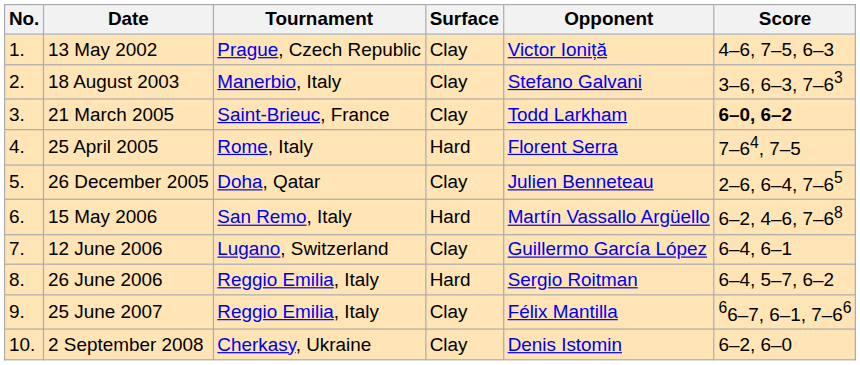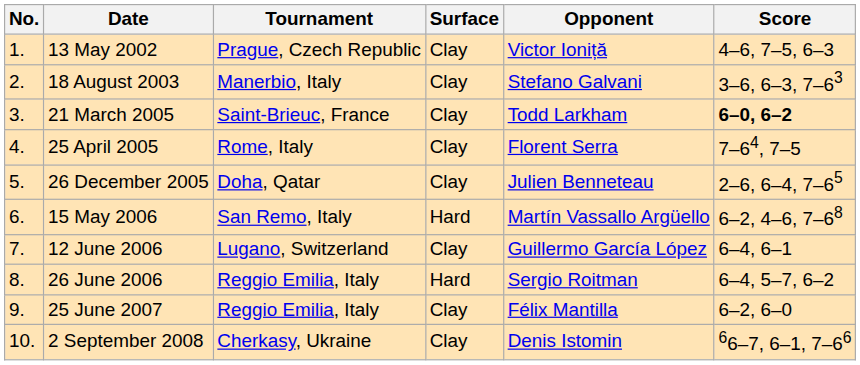 <table class="wikitable">
 <tr>
 <th>No.</th>
 <th>Date</th>
 <th>Tournament</th>
 <th>Surface</th>
 <th>Opponent</th>
 <th>Score</th>
 </tr>
 <tr bgcolor="moccasin">
 <td>1.</td>
 <td>13 May 2002</td>
 <td><a href='#'>Prague</a>, Czech Republic</td>
 <td>Clay</td>
 <td> <a href='#'>Victor Ioniță</a></td>
 <td>4–6, 7–5, 6–3</td>
 </tr>
 <tr bgcolor="moccasin">
 <td>2.</td>
 <td>18 August 2003</td>
 <td><a href='#'>Manerbio</a>, Italy</td>
 <td>Clay</td>
 <td> <a href='#'>Stefano Galvani</a></td>
 <td>3–6, 6–3, 7–6<sup>3</sup></td>
 </tr>
 <tr bgcolor="moccasin">
 <td>3.</td>
 <td>21 March 2005</td>
 <td><a href='#'>Saint-Brieuc</a>, France</td>
 <td>Clay</td>
 <td> <a href='#'>Todd Larkham</a></td>
 <td><strong>6–0, 6–2</strong></td>
 </tr>
 <tr bgcolor="moccasin">
 <td>4.</td>
 <td>25 April 2005</td>
 <td><a href='#'>Rome</a>, Italy</td>
-<td>Hard</td>
+<td>Clay</td>
 <td> <a href='#'>Florent Serra</a></td>
 <td>7–6<sup>4</sup>, 7–5</td>
 </tr>
 <tr bgcolor="moccasin">
 <td>5.</td>
 <td>26 December 2005</td>
 <td><a href='#'>Doha</a>, Qatar</td>
 <td>Clay</td>
 <td> <a href='#'>Julien Benneteau</a></td>
 <td>2–6, 6–4, 7–6<sup>5</sup></td>
 </tr>
 <tr bgcolor="moccasin">
 <td>6.</td>
 <td>15 May 2006</td>
 <td><a href='#'>San Remo</a>, Italy</td>
 <td>Hard</td>
 <td> <a href='#'>Martín Vassallo Argüello</a></td>
 <td>6–2, 4–6, 7–6<sup>8</sup></td>
 </tr>
 <tr bgcolor="moccasin">
 <td>7.</td>
 <td>12 June 2006</td>
 <td><a href='#'>Lugano</a>, Switzerland</td>
 <td>Clay</td>
 <td> <a href='#'>Guillermo García López</a></td>
 <td>6–4, 6–1</td>
 </tr>
 <tr bgcolor="moccasin">
 <td>8.</td>
 <td>26 June 2006</td>
 <td><a href='#'>Reggio Emilia</a>, Italy</td>
 <td>Hard</td>
 <td> <a href='#'>Sergio Roitman</a></td>
 <td>6–4, 5–7, 6–2</td>
 </tr>
 <tr bgcolor="moccasin">
 <td>9.</td>
 <td>25 June 2007</td>
 <td><a href='#'>Reggio Emilia</a>, Italy</td>
 <td>Clay</td>
 <td> <a href='#'>Félix Mantilla</a></td>
-<td><sup>6</sup>6–7, 6–1, 7–6<sup>6</sup></td>
+<td>6–2, 6–0</td>
 </tr>
 <tr bgcolor="moccasin">
 <td>10.</td>
 <td>2 September 2008</td>
 <td><a href='#'>Cherkasy</a>, Ukraine</td>
 <td>Clay</td>
 <td> <a href='#'>Denis Istomin</a></td>
-<td>6–2, 6–0</td>
+<td><sup>6</sup>6–7, 6–1, 7–6<sup>6</sup></td>
 </tr>
 </table>
